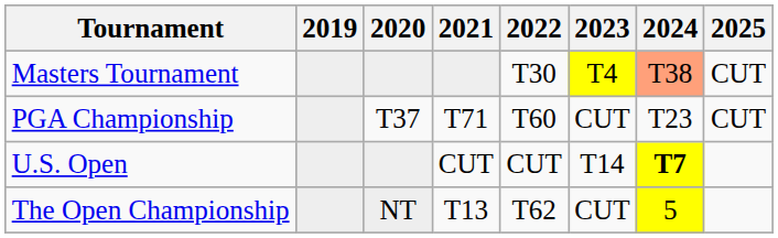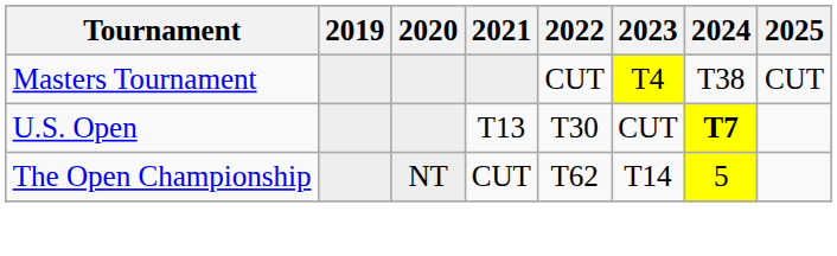 <table class="wikitable" style="font-size:95%;text-align:center;">
 <tr>
 <th>Tournament</th>
 <th>2019</th>
 <th>2020</th>
 <th>2021</th>
 <th>2022</th>
 <th>2023</th>
 <th>2024</th>
 <th>2025</th>
 </tr>
 <tr>
 <td align=left><a href='#'>Masters Tournament</a></td>
 <td style="background:#eeeeee;"></td>
 <td style="background:#eeeeee;"></td>
 <td style="background:#eeeeee;"></td>
-<td>T30</td>
+<td>CUT</td>
 <td style="background:yellow;">T4</td>
-<td style="background: lightsalmon;">T38</td>
-<td>CUT</td>
-</tr>
-<tr>
-<td align=left><a href='#'>PGA Championship</a></td>
-<td style="background:#eeeeee;"></td>
-<td>T37</td>
-<td>T71</td>
-<td>T60</td>
-<td>CUT</td>
-<td>T23</td>
+<td>T38</td>
 <td>CUT</td>
 </tr>
 <tr>
 <td align=left><a href='#'>U.S. Open</a></td>
 <td style="background:#eeeeee;"></td>
 <td style="background:#eeeeee;"></td>
+<td>T13</td>
+<td>T30</td>
 <td>CUT</td>
-<td>CUT</td>
-<td>T14</td>
 <td style="background:yellow;"><strong>T7</strong></td>
 <td></td>
 </tr>
 <tr>
 <td align=left><a href='#'>The Open Championship</a></td>
 <td style="background:#eeeeee;"></td>
 <td style="background:#eeeeee;">NT</td>
-<td>T13</td>
+<td>CUT</td>
 <td>T62</td>
-<td>CUT</td>
+<td>T14</td>
 <td style="background:yellow;">5</td>
 <td></td>
 </tr>
 </table>
